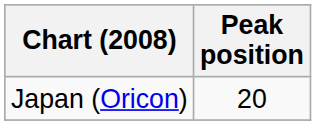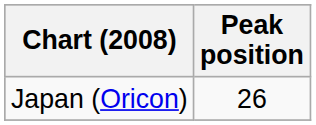 <table class="wikitable sortable plainrowheaders">
 <tr>
 <th scope="col">Chart (2008)</th>
 <th scope="col">Peak<br>position</th>
 </tr>
 <tr>
 <td>Japan (<a href='#'>Oricon</a>)</td>
-<td style="text-align:center;">20</td>
+<td style="text-align:center;">26</td>
 </tr>
 </table>
